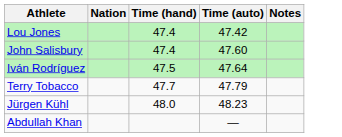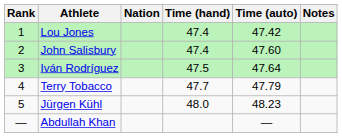 <table class="wikitable sortable" style="text-align:center">
 <tr>
+<th>Rank</th>
 <th>Athlete</th>
 <th>Nation</th>
 <th>Time (hand)</th>
 <th>Time (auto)</th>
 <th>Notes</th>
 </tr>
 <tr bgcolor=bbf3bb>
+<td>1</td>
 <td align=left><a href='#'>Lou Jones</a></td>
 <td align=left></td>
 <td>47.4</td>
 <td>47.42</td>
 <td></td>
 </tr>
 <tr bgcolor=bbf3bb>
+<td>2</td>
 <td align=left><a href='#'>John Salisbury</a></td>
 <td align=left></td>
 <td>47.4</td>
 <td>47.60</td>
 <td></td>
 </tr>
 <tr bgcolor=bbf3bb>
+<td>3</td>
 <td align=left><a href='#'>Iván Rodríguez</a></td>
 <td align=left></td>
 <td>47.5</td>
 <td>47.64</td>
 <td></td>
 </tr>
 <tr>
+<td>4</td>
 <td align=left><a href='#'>Terry Tobacco</a></td>
 <td align=left></td>
 <td>47.7</td>
 <td>47.79</td>
 <td></td>
 </tr>
 <tr>
+<td>5</td>
 <td align=left><a href='#'>Jürgen Kühl</a></td>
 <td align=left></td>
 <td>48.0</td>
 <td>48.23</td>
 <td></td>
 </tr>
 <tr>
+<td data-sort-value=6>—</td>
 <td align=left><a href='#'>Abdullah Khan</a></td>
 <td align=left></td>
 <td></td>
 <td>—</td>
 <td></td>
 </tr>
 </table>
